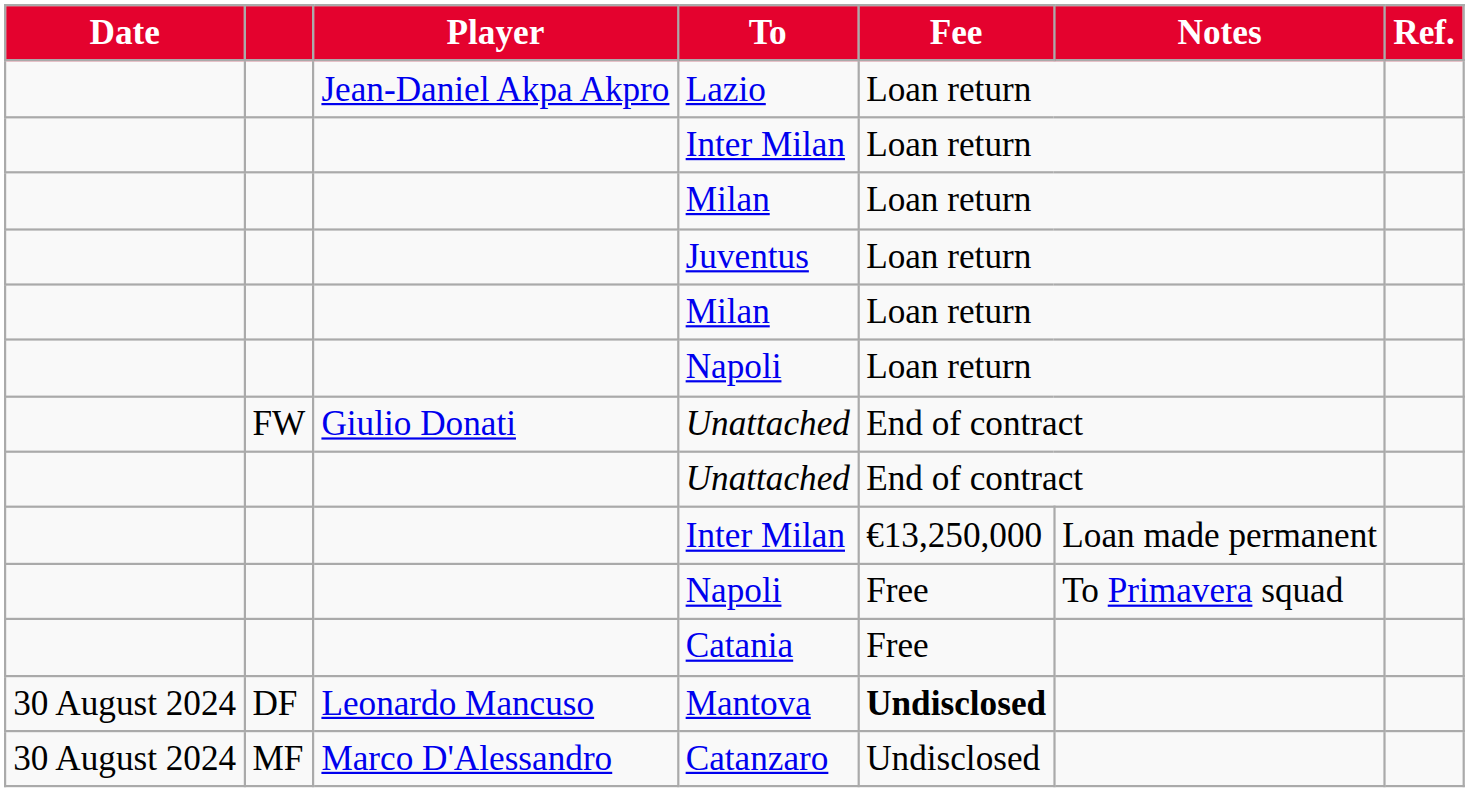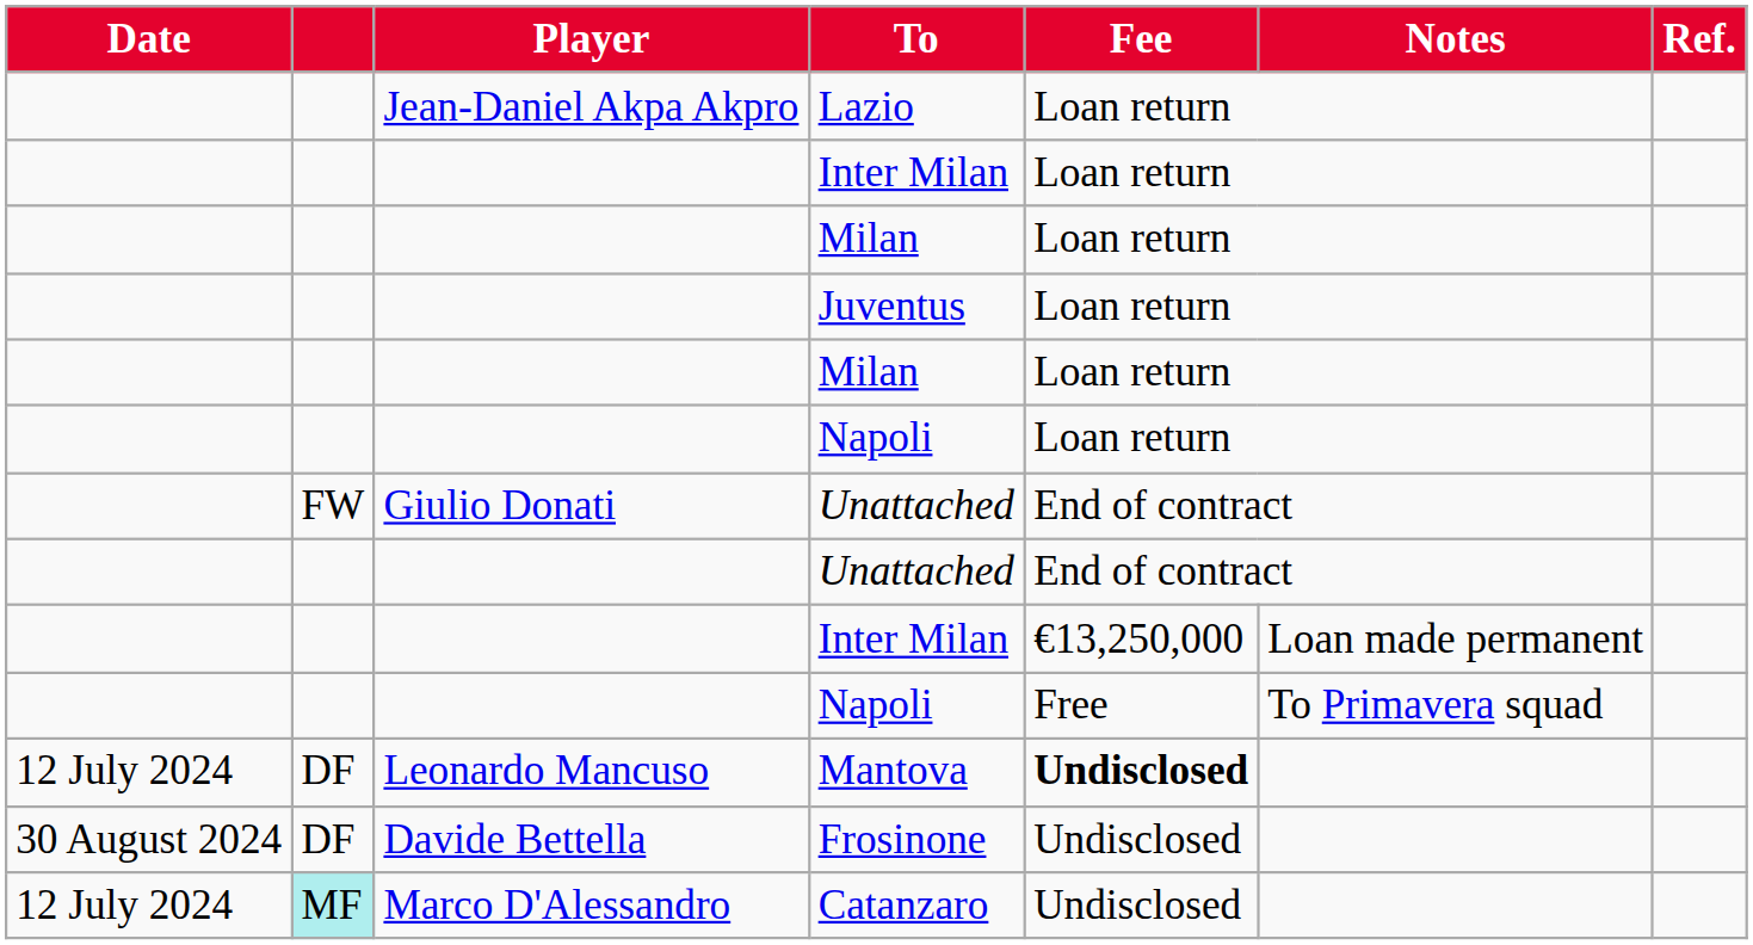 <table class="wikitable plainrowheaders">
 <tr>
 <th style="background:#E4022E; color:white; text-align:center;">Date</th>
 <th style="background:#E4022E; color:white; text-align:center;"></th>
 <th style="background:#E4022E; color:white; text-align:center;">Player</th>
 <th style="background:#E4022E; color:white; text-align:center;">To</th>
 <th style="background:#E4022E; color:white; text-align:center;">Fee</th>
 <th style="background:#E4022E; color:white; text-align:center;">Notes</th>
 <th style="background:#E4022E; color:white; text-align:center;">Ref.</th>
 </tr>
 <tr>
 <td></td>
 <td></td>
 <td> <a href='#'>Jean-Daniel Akpa Akpro</a></td>
 <td> <a href='#'>Lazio</a></td>
 <td colspan="2">Loan return</td>
 <td></td>
 </tr>
 <tr>
 <td></td>
 <td align="center"></td>
 <td></td>
 <td> <a href='#'>Inter Milan</a></td>
 <td colspan="2">Loan return</td>
 <td></td>
 </tr>
 <tr>
 <td></td>
 <td align="center"></td>
 <td></td>
 <td> <a href='#'>Milan</a></td>
 <td colspan="2">Loan return</td>
 <td></td>
 </tr>
 <tr>
 <td></td>
 <td align="center"></td>
 <td></td>
 <td> <a href='#'>Juventus</a></td>
 <td colspan="2">Loan return</td>
 <td></td>
 </tr>
 <tr>
 <td></td>
 <td align="center"></td>
 <td></td>
 <td> <a href='#'>Milan</a></td>
 <td colspan="2">Loan return</td>
 <td></td>
 </tr>
 <tr>
 <td></td>
 <td align="center"></td>
 <td></td>
 <td> <a href='#'>Napoli</a></td>
 <td colspan="2">Loan return</td>
 <td></td>
 </tr>
 <tr>
 <td></td>
 <td>FW</td>
 <td> <a href='#'>Giulio Donati</a></td>
 <td><em>Unattached</em></td>
 <td colspan="2">End of contract</td>
 <td></td>
 </tr>
 <tr>
 <td></td>
 <td align="center"></td>
 <td></td>
 <td><em>Unattached</em></td>
 <td colspan="2">End of contract</td>
 <td></td>
 </tr>
 <tr>
 <td></td>
 <td align="center"></td>
 <td></td>
 <td> <a href='#'>Inter Milan</a></td>
 <td>€13,250,000</td>
 <td>Loan made permanent</td>
 <td></td>
 </tr>
 <tr>
 <td></td>
 <td align="center"></td>
 <td></td>
 <td> <a href='#'>Napoli</a></td>
 <td>Free</td>
 <td>To <a href='#'>Primavera</a> squad</td>
 <td></td>
 </tr>
 <tr>
-<td></td>
-<td align="center"></td>
-<td></td>
-<td> <a href='#'>Catania</a></td>
-<td>Free</td>
-<td></td>
-<td></td>
-</tr>
-<tr>
-<td>30 August 2024</td>
+<td>12 July 2024</td>
 <td>DF</td>
 <td> <a href='#'>Leonardo Mancuso</a></td>
 <td> <a href='#'>Mantova</a></td>
 <td><strong>Undisclosed</strong></td>
 <td></td>
 <td></td>
 </tr>
 <tr>
 <td>30 August 2024</td>
-<td>MF</td>
+<td>DF</td>
+<td> <a href='#'>Davide Bettella</a></td>
+<td> <a href='#'>Frosinone</a></td>
+<td>Undisclosed</td>
+<td></td>
+<td></td>
+</tr>
+<tr>
+<td>12 July 2024</td>
+<td style="background: paleturquoise;">MF</td>
 <td> <a href='#'>Marco D'Alessandro</a></td>
 <td> <a href='#'>Catanzaro</a></td>
 <td>Undisclosed</td>
 <td></td>
 <td></td>
 </tr>
 </table>
